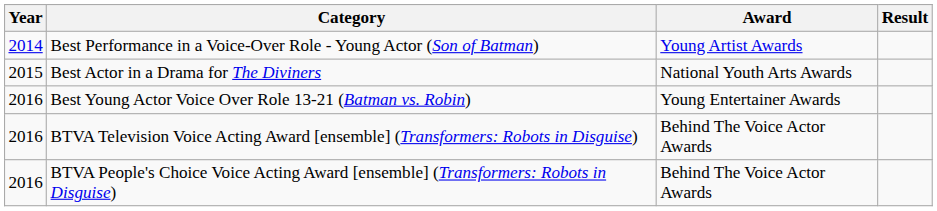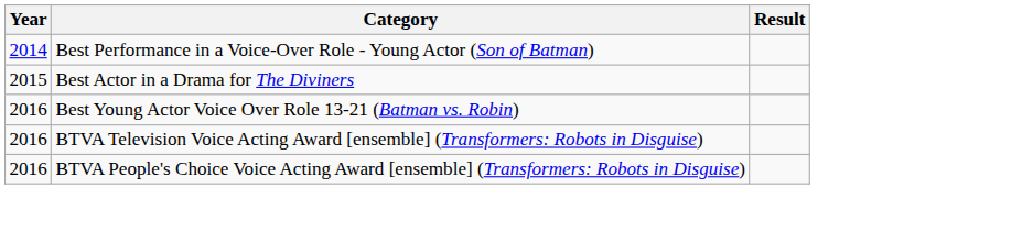 <table class="wikitable">
 <tr>
 <th>Year</th>
 <th>Category</th>
-<th>Award</th>
 <th>Result</th>
 </tr>
 <tr>
 <td><a href='#'>2014</a></td>
 <td>Best Performance in a Voice-Over Role - Young Actor (<em><a href='#'>Son of Batman</a></em>)</td>
-<td><a href='#'>Young Artist Awards</a></td>
 <td></td>
 </tr>
 <tr>
 <td>2015</td>
 <td>Best Actor in a Drama for <a href='#'><em>The Diviners</em></a></td>
-<td>National Youth Arts Awards</td>
 <td></td>
 </tr>
 <tr>
 <td>2016</td>
 <td>Best Young Actor Voice Over Role 13-21 (<em><a href='#'>Batman vs. Robin</a></em>)</td>
-<td>Young Entertainer Awards</td>
 <td></td>
 </tr>
 <tr>
 <td>2016</td>
 <td>BTVA Television Voice Acting Award [ensemble] (<em><a href='#'>Transformers: Robots in Disguise</a></em>)</td>
-<td>Behind The Voice Actor Awards</td>
 <td></td>
 </tr>
 <tr>
 <td>2016</td>
 <td>BTVA People's Choice Voice Acting Award [ensemble] (<em><a href='#'>Transformers: Robots in Disguise</a></em>)</td>
-<td>Behind The Voice Actor Awards</td>
 <td></td>
 </tr>
 </table>
